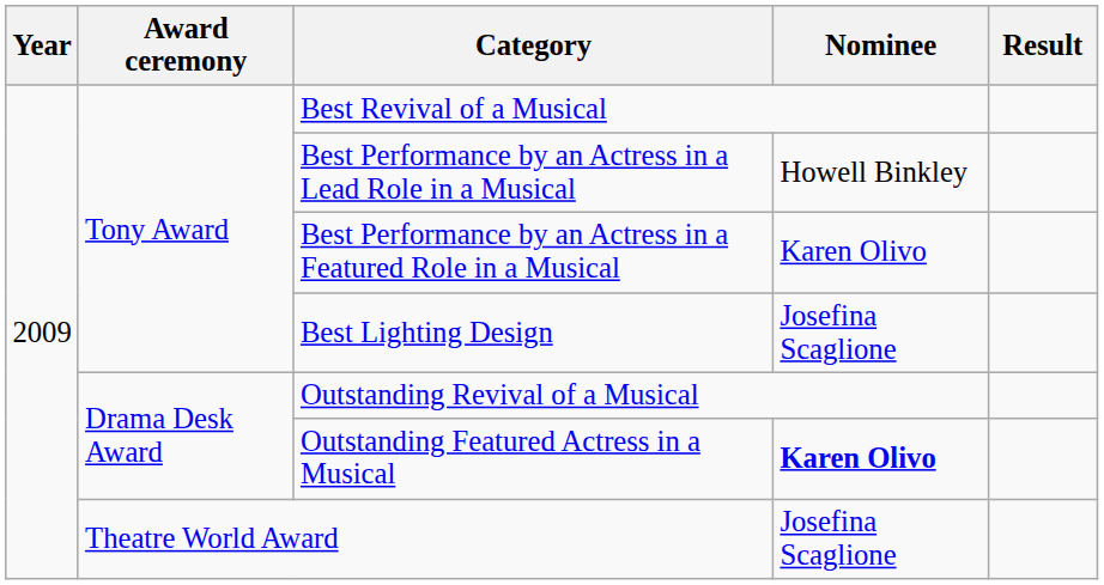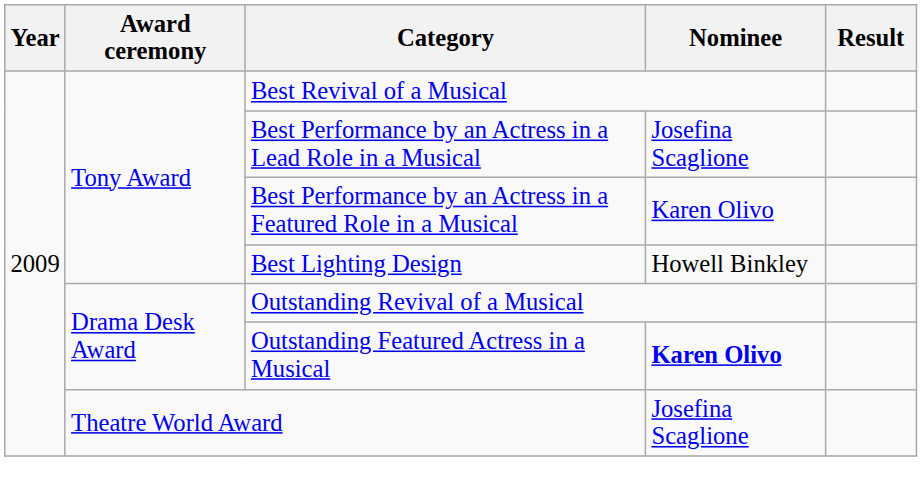 <table class="wikitable" style="width:95%;">
 <tr>
 <th style="width:5%;">Year</th>
 <th style="width:20%;">Award ceremony</th>
 <th style="width:45%;">Category</th>
 <th style="width:20%;">Nominee</th>
 <th style="width:10%;">Result</th>
 </tr>
 <tr>
 <td rowspan=7 style="text-align:center;">2009</td>
 <td rowspan="4"><a href='#'>Tony Award</a></td>
 <td colspan="2"><a href='#'>Best Revival of a Musical</a></td>
 <td></td>
 </tr>
 <tr>
 <td><a href='#'>Best Performance by an Actress in a Lead Role in a Musical</a></td>
-<td>Howell Binkley</td>
+<td><a href='#'>Josefina Scaglione</a></td>
 <td></td>
 </tr>
 <tr>
 <td><a href='#'>Best Performance by an Actress in a Featured Role in a Musical</a></td>
 <td><a href='#'>Karen Olivo</a></td>
 <td></td>
 </tr>
 <tr>
 <td><a href='#'>Best Lighting Design</a></td>
-<td><a href='#'>Josefina Scaglione</a></td>
+<td>Howell Binkley</td>
 <td></td>
 </tr>
 <tr>
 <td rowspan="2"><a href='#'>Drama Desk Award</a></td>
 <td colspan="2"><a href='#'>Outstanding Revival of a Musical</a></td>
 <td></td>
 </tr>
 <tr>
 <td><a href='#'>Outstanding Featured Actress in a Musical</a></td>
 <td><strong><a href='#'>Karen Olivo</a></strong></td>
 <td></td>
 </tr>
 <tr>
 <td colspan=2><a href='#'>Theatre World Award</a></td>
 <td><a href='#'>Josefina Scaglione</a></td>
 <td></td>
 </tr>
 </table>
